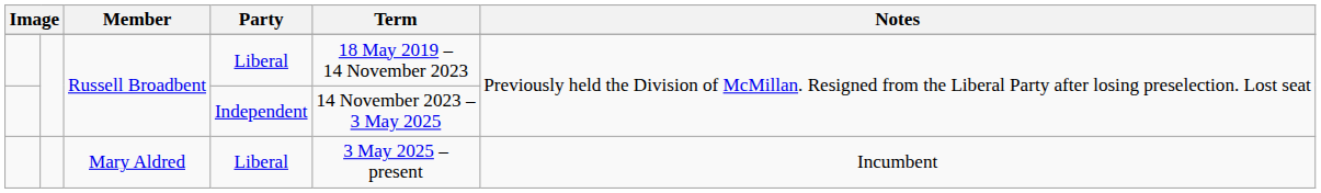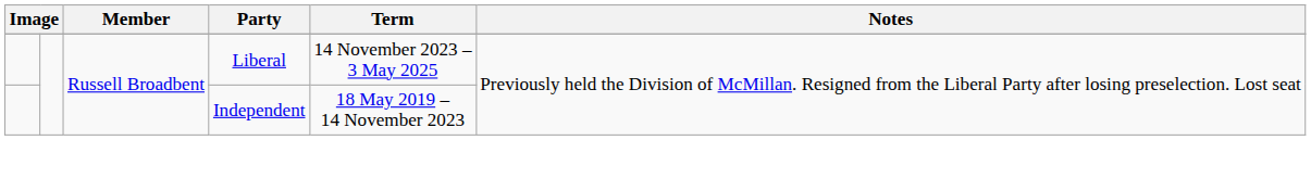 <table class=wikitable style="text-align:center">
 <tr>
 <th colspan=2>Image</th>
 <th>Member</th>
 <th>Party</th>
 <th>Term</th>
 <th>Notes</th>
 </tr>
 <tr>
 </tr>
 <tr>
 <td> </td>
 <td rowspan=2></td>
 <td rowspan=2><a href='#'>Russell Broadbent</a><br></td>
 <td><a href='#'>Liberal</a></td>
-<td nowrap><a href='#'>18 May 2019</a> –<br> 14 November 2023</td>
+<td nowrap>14 November 2023 –<br><a href='#'>3 May 2025</a></td>
 <td rowspan=2>Previously held the Division of <a href='#'>McMillan</a>. Resigned from the Liberal Party after losing preselection. Lost seat</td>
 </tr>
 <tr>
 <td> </td>
 <td><a href='#'>Independent</a></td>
-<td nowrap>14 November 2023 –<br><a href='#'>3 May 2025</a></td>
-</tr>
-<tr>
-<td> </td>
-<td></td>
-<td><a href='#'>Mary Aldred</a></td>
-<td><a href='#'>Liberal</a></td>
-<td nowrap><a href='#'>3 May 2025</a> –<br>present</td>
-<td>Incumbent</td>
+<td nowrap><a href='#'>18 May 2019</a> –<br> 14 November 2023</td>
 </tr>
 </table>
